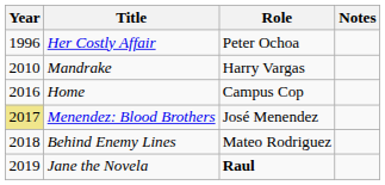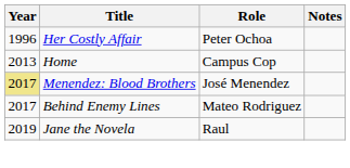 <table class="wikitable sortable">
 <tr>
 <th>Year</th>
 <th>Title</th>
 <th>Role</th>
 <th>Notes</th>
 </tr>
 <tr>
 <td>1996</td>
 <td><em><a href='#'>Her Costly Affair</a></em></td>
 <td>Peter Ochoa</td>
 <td></td>
 </tr>
 <tr>
-<td>2010</td>
-<td><em>Mandrake</em></td>
-<td>Harry Vargas</td>
-<td></td>
-</tr>
-<tr>
-<td>2016</td>
+<td>2013</td>
 <td><em>Home</em></td>
 <td>Campus Cop</td>
 <td></td>
 </tr>
 <tr>
 <td style="background: khaki;">2017</td>
 <td><em><a href='#'>Menendez: Blood Brothers</a></em></td>
 <td>José Menendez</td>
 <td></td>
 </tr>
 <tr>
-<td>2018</td>
+<td>2017</td>
 <td><em>Behind Enemy Lines</em></td>
 <td>Mateo Rodriguez</td>
 <td></td>
 </tr>
 <tr>
 <td>2019</td>
 <td><em>Jane the Novela</em></td>
-<td><strong>Raul</strong></td>
+<td>Raul</td>
 <td></td>
 </tr>
 </table>
